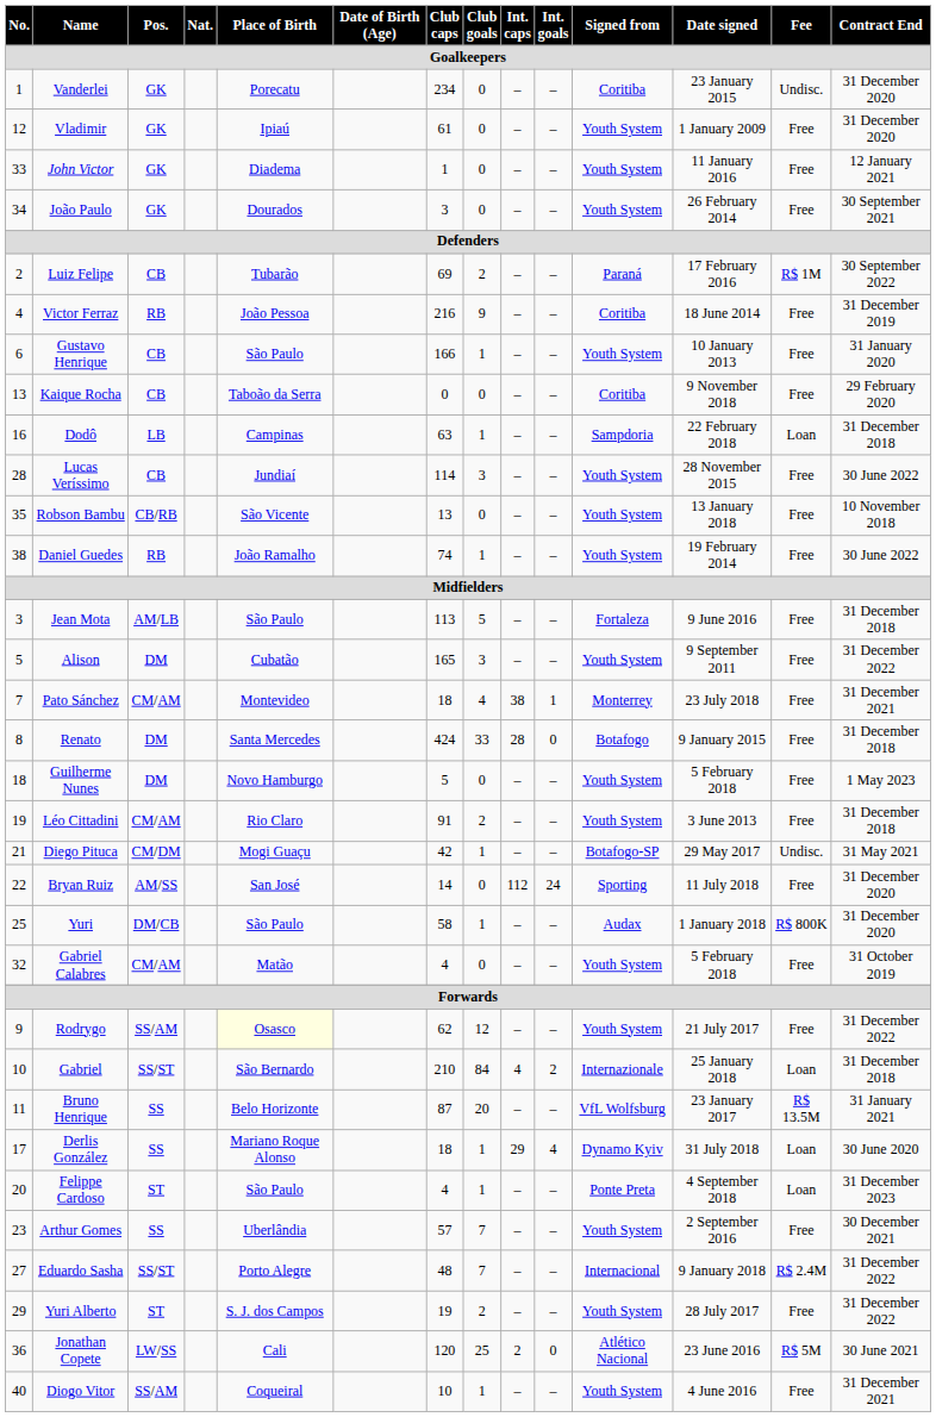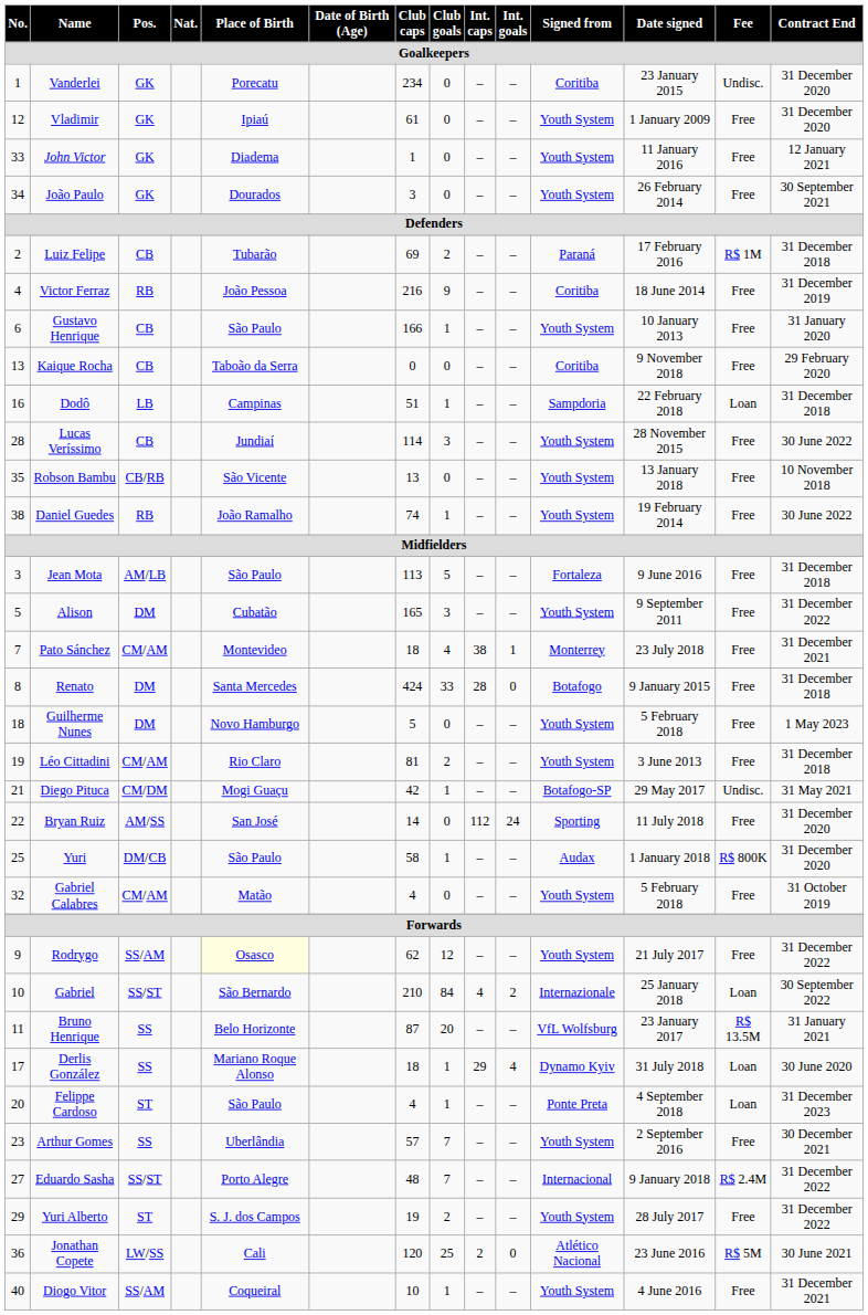 <table class="wikitable" sortable style="text-align:center; font-size:85%; width:100%">
 <tr>
 <th style="background:#000000; color:#FFFFFF; text-align:center;">No.</th>
 <th style="background:#000000; color:#FFFFFF; text-align:center;">Name</th>
 <th style="background:#000000; color:#FFFFFF; text-align:center;">Pos.</th>
 <th style="background:#000000; color:#FFFFFF; text-align:center;">Nat.</th>
 <th style="background:#000000; color:#FFFFFF; text-align:center;">Place of Birth</th>
 <th style="background:#000000; color:#FFFFFF; text-align:center;">Date of Birth (Age)</th>
 <th style="background:#000000; color:#FFFFFF; text-align:center;">Club<br>caps</th>
 <th style="background:#000000; color:#FFFFFF; text-align:center;">Club<br>goals</th>
 <th style="background:#000000; color:#FFFFFF; text-align:center;">Int.<br>caps</th>
 <th style="background:#000000; color:#FFFFFF; text-align:center;">Int.<br>goals</th>
 <th style="background:#000000; color:#FFFFFF; text-align:center;">Signed from</th>
 <th style="background:#000000; color:#FFFFFF; text-align:center;">Date signed</th>
 <th style="background:#000000; color:#FFFFFF; text-align:center;">Fee</th>
 <th style="background:#000000; color:#FFFFFF; text-align:center;">Contract End</th>
 </tr>
 <tr>
 <th colspan="14" style="background:#dcdcdc; text-align:center;">Goalkeepers</th>
 </tr>
 <tr>
 <td>1</td>
 <td><a href='#'>Vanderlei</a></td>
 <td><a href='#'>GK</a></td>
 <td></td>
 <td><a href='#'>Porecatu</a> </td>
 <td></td>
 <td>234</td>
 <td>0</td>
 <td>–</td>
 <td>–</td>
 <td><a href='#'>Coritiba</a></td>
 <td>23 January 2015</td>
 <td>Undisc.</td>
 <td>31 December 2020</td>
 </tr>
 <tr>
 <td>12</td>
 <td><a href='#'>Vladimir</a></td>
 <td><a href='#'>GK</a></td>
 <td></td>
 <td><a href='#'>Ipiaú</a> </td>
 <td></td>
 <td>61</td>
 <td>0</td>
 <td>–</td>
 <td>–</td>
 <td><a href='#'>Youth System</a></td>
 <td>1 January 2009</td>
 <td>Free</td>
 <td>31 December 2020</td>
 </tr>
 <tr>
 <td>33</td>
 <td><em><a href='#'>John Victor</a></em></td>
 <td><a href='#'>GK</a></td>
 <td></td>
 <td><a href='#'>Diadema</a> </td>
 <td></td>
 <td>1</td>
 <td>0</td>
 <td>–</td>
 <td>–</td>
 <td><a href='#'>Youth System</a></td>
 <td>11 January 2016</td>
 <td>Free</td>
 <td>12 January 2021</td>
 </tr>
 <tr>
 <td>34</td>
 <td><a href='#'>João Paulo</a></td>
 <td><a href='#'>GK</a></td>
 <td></td>
 <td><a href='#'>Dourados</a> </td>
 <td></td>
 <td>3</td>
 <td>0</td>
 <td>–</td>
 <td>–</td>
 <td><a href='#'>Youth System</a></td>
 <td>26 February 2014</td>
 <td>Free</td>
 <td>30 September 2021</td>
 </tr>
 <tr>
 <th colspan="14" style="background:#dcdcdc; text-align:center;">Defenders</th>
 </tr>
 <tr>
 <td>2</td>
 <td><a href='#'>Luiz Felipe</a></td>
 <td><a href='#'>CB</a></td>
 <td></td>
 <td><a href='#'>Tubarão</a> </td>
 <td></td>
 <td>69</td>
 <td>2</td>
 <td>–</td>
 <td>–</td>
 <td><a href='#'>Paraná</a></td>
 <td>17 February 2016</td>
 <td><a href='#'>R$</a> 1M</td>
-<td>30 September 2022</td>
+<td>31 December 2018</td>
 </tr>
 <tr>
 <td>4</td>
 <td><a href='#'>Victor Ferraz</a></td>
 <td><a href='#'>RB</a></td>
 <td></td>
 <td><a href='#'>João Pessoa</a> </td>
 <td></td>
 <td>216</td>
 <td>9</td>
 <td>–</td>
 <td>–</td>
 <td><a href='#'>Coritiba</a></td>
 <td>18 June 2014</td>
 <td>Free</td>
 <td>31 December 2019</td>
 </tr>
 <tr>
 <td>6</td>
 <td><a href='#'>Gustavo Henrique</a></td>
 <td><a href='#'>CB</a></td>
 <td></td>
 <td><a href='#'>São Paulo</a> </td>
 <td></td>
 <td>166</td>
 <td>1</td>
 <td>–</td>
 <td>–</td>
 <td><a href='#'>Youth System</a></td>
 <td>10 January 2013</td>
 <td>Free</td>
 <td>31 January 2020</td>
 </tr>
 <tr>
 <td>13</td>
 <td><a href='#'>Kaique Rocha</a></td>
 <td><a href='#'>CB</a></td>
 <td></td>
 <td><a href='#'>Taboão da Serra</a> </td>
 <td></td>
 <td>0</td>
 <td>0</td>
 <td>–</td>
 <td>–</td>
 <td><a href='#'>Coritiba</a></td>
 <td>9 November 2018</td>
 <td>Free</td>
 <td>29 February 2020</td>
 </tr>
 <tr>
 <td>16</td>
 <td><a href='#'>Dodô</a></td>
 <td><a href='#'>LB</a></td>
 <td></td>
 <td><a href='#'>Campinas</a> </td>
 <td></td>
-<td>63</td>
+<td>51</td>
 <td>1</td>
 <td>–</td>
 <td>–</td>
 <td><a href='#'>Sampdoria</a> </td>
 <td>22 February 2018</td>
 <td>Loan</td>
 <td>31 December 2018</td>
 </tr>
 <tr>
 <td>28</td>
 <td><a href='#'>Lucas Veríssimo</a></td>
 <td><a href='#'>CB</a></td>
 <td></td>
 <td><a href='#'>Jundiaí</a> </td>
 <td></td>
 <td>114</td>
 <td>3</td>
 <td>–</td>
 <td>–</td>
 <td><a href='#'>Youth System</a></td>
 <td>28 November 2015</td>
 <td>Free</td>
 <td>30 June 2022</td>
 </tr>
 <tr>
 <td>35</td>
 <td><a href='#'>Robson Bambu</a></td>
 <td><a href='#'>CB</a>/<a href='#'>RB</a></td>
 <td></td>
 <td><a href='#'>São Vicente</a> </td>
 <td></td>
 <td>13</td>
 <td>0</td>
 <td>–</td>
 <td>–</td>
 <td><a href='#'>Youth System</a></td>
 <td>13 January 2018</td>
 <td>Free</td>
 <td>10 November 2018</td>
 </tr>
 <tr>
 <td>38</td>
 <td><a href='#'>Daniel Guedes</a></td>
 <td><a href='#'>RB</a></td>
 <td></td>
 <td><a href='#'>João Ramalho</a> </td>
 <td></td>
 <td>74</td>
 <td>1</td>
 <td>–</td>
 <td>–</td>
 <td><a href='#'>Youth System</a></td>
 <td>19 February 2014</td>
 <td>Free</td>
 <td>30 June 2022</td>
 </tr>
 <tr>
 <th colspan="14" style="background:#dcdcdc; text-align:center;">Midfielders</th>
 </tr>
 <tr>
 <td>3</td>
 <td><a href='#'>Jean Mota</a></td>
 <td><a href='#'>AM</a>/<a href='#'>LB</a></td>
 <td></td>
 <td><a href='#'>São Paulo</a> </td>
 <td></td>
 <td>113</td>
 <td>5</td>
 <td>–</td>
 <td>–</td>
 <td><a href='#'>Fortaleza</a></td>
 <td>9 June 2016</td>
 <td>Free</td>
 <td>31 December 2018</td>
 </tr>
 <tr>
 <td>5</td>
 <td><a href='#'>Alison</a></td>
 <td><a href='#'>DM</a></td>
 <td></td>
 <td><a href='#'>Cubatão</a> </td>
 <td></td>
 <td>165</td>
 <td>3</td>
 <td>–</td>
 <td>–</td>
 <td><a href='#'>Youth System</a></td>
 <td>9 September 2011</td>
 <td>Free</td>
 <td>31 December 2022</td>
 </tr>
 <tr>
 <td>7</td>
 <td><a href='#'>Pato Sánchez</a></td>
 <td><a href='#'>CM</a>/<a href='#'>AM</a></td>
 <td></td>
 <td><a href='#'>Montevideo</a></td>
 <td></td>
 <td>18</td>
 <td>4</td>
 <td>38</td>
 <td>1</td>
 <td><a href='#'>Monterrey</a> </td>
 <td>23 July 2018</td>
 <td>Free</td>
 <td>31 December 2021</td>
 </tr>
 <tr>
 <td>8</td>
 <td><a href='#'>Renato</a></td>
 <td><a href='#'>DM</a></td>
 <td></td>
 <td><a href='#'>Santa Mercedes</a> </td>
 <td></td>
 <td>424</td>
 <td>33</td>
 <td>28</td>
 <td>0</td>
 <td><a href='#'>Botafogo</a></td>
 <td>9 January 2015</td>
 <td>Free</td>
 <td>31 December 2018</td>
 </tr>
 <tr>
 <td>18</td>
 <td><a href='#'>Guilherme Nunes</a></td>
 <td><a href='#'>DM</a></td>
 <td></td>
 <td><a href='#'>Novo Hamburgo</a> </td>
 <td></td>
 <td>5</td>
 <td>0</td>
 <td>–</td>
 <td>–</td>
 <td><a href='#'>Youth System</a></td>
 <td>5 February 2018</td>
 <td>Free</td>
 <td>1 May 2023</td>
 </tr>
 <tr>
 <td>19</td>
 <td><a href='#'>Léo Cittadini</a></td>
 <td><a href='#'>CM</a>/<a href='#'>AM</a></td>
 <td></td>
 <td><a href='#'>Rio Claro</a> </td>
 <td></td>
-<td>91</td>
+<td>81</td>
 <td>2</td>
 <td>–</td>
 <td>–</td>
 <td><a href='#'>Youth System</a></td>
 <td>3 June 2013</td>
 <td>Free</td>
 <td>31 December 2018</td>
 </tr>
 <tr>
 <td>21</td>
 <td><a href='#'>Diego Pituca</a></td>
 <td><a href='#'>CM</a>/<a href='#'>DM</a></td>
 <td></td>
 <td><a href='#'>Mogi Guaçu</a> </td>
 <td></td>
 <td>42</td>
 <td>1</td>
 <td>–</td>
 <td>–</td>
 <td><a href='#'>Botafogo-SP</a></td>
 <td>29 May 2017</td>
 <td>Undisc.</td>
 <td>31 May 2021</td>
 </tr>
 <tr>
 <td>22</td>
 <td><a href='#'>Bryan Ruiz</a></td>
 <td><a href='#'>AM</a>/<a href='#'>SS</a></td>
 <td></td>
 <td><a href='#'>San José</a></td>
 <td></td>
 <td>14</td>
 <td>0</td>
 <td>112</td>
 <td>24</td>
 <td><a href='#'>Sporting</a> </td>
 <td>11 July 2018</td>
 <td>Free</td>
 <td>31 December 2020</td>
 </tr>
 <tr>
 <td>25</td>
 <td><a href='#'>Yuri</a></td>
 <td><a href='#'>DM</a>/<a href='#'>CB</a></td>
 <td></td>
 <td><a href='#'>São Paulo</a> </td>
 <td></td>
 <td>58</td>
 <td>1</td>
 <td>–</td>
 <td>–</td>
 <td><a href='#'>Audax</a></td>
 <td>1 January 2018</td>
 <td><a href='#'>R$</a> 800K</td>
 <td>31 December 2020</td>
 </tr>
 <tr>
 <td>32</td>
 <td><a href='#'>Gabriel Calabres</a></td>
 <td><a href='#'>CM</a>/<a href='#'>AM</a></td>
 <td></td>
 <td><a href='#'>Matão</a> </td>
 <td></td>
 <td>4</td>
 <td>0</td>
 <td>–</td>
 <td>–</td>
 <td><a href='#'>Youth System</a></td>
 <td>5 February 2018</td>
 <td>Free</td>
 <td>31 October 2019</td>
 </tr>
 <tr>
 </tr>
 <tr>
 <th colspan="14" style="background:#dcdcdc; text-align=center;">Forwards</th>
 </tr>
 <tr>
 <td>9</td>
 <td><a href='#'>Rodrygo</a></td>
 <td><a href='#'>SS</a>/<a href='#'>AM</a></td>
 <td></td>
 <td style="background: lightyellow;"><a href='#'>Osasco</a> </td>
 <td></td>
 <td>62</td>
 <td>12</td>
 <td>–</td>
 <td>–</td>
 <td><a href='#'>Youth System</a></td>
 <td>21 July 2017</td>
 <td>Free</td>
 <td>31 December 2022</td>
 </tr>
 <tr>
 <td>10</td>
 <td><a href='#'>Gabriel</a></td>
 <td><a href='#'>SS</a>/<a href='#'>ST</a></td>
 <td></td>
 <td><a href='#'>São Bernardo</a> </td>
 <td></td>
 <td>210</td>
 <td>84</td>
 <td>4</td>
 <td>2</td>
 <td><a href='#'>Internazionale</a> </td>
 <td>25 January 2018</td>
 <td>Loan</td>
-<td>31 December 2018</td>
+<td>30 September 2022</td>
 </tr>
 <tr>
 <td>11</td>
 <td><a href='#'>Bruno Henrique</a></td>
 <td><a href='#'>SS</a></td>
 <td></td>
 <td><a href='#'>Belo Horizonte</a> </td>
 <td></td>
 <td>87</td>
 <td>20</td>
 <td>–</td>
 <td>–</td>
 <td><a href='#'>VfL Wolfsburg</a> </td>
 <td>23 January 2017</td>
 <td><a href='#'>R$</a> 13.5M</td>
 <td>31 January 2021</td>
 </tr>
 <tr>
 <td>17</td>
 <td><a href='#'>Derlis González</a></td>
 <td><a href='#'>SS</a></td>
 <td></td>
 <td><a href='#'>Mariano Roque Alonso</a></td>
 <td></td>
 <td>18</td>
 <td>1</td>
 <td>29</td>
 <td>4</td>
 <td><a href='#'>Dynamo Kyiv</a> </td>
 <td>31 July 2018</td>
 <td>Loan</td>
 <td>30 June 2020</td>
 </tr>
 <tr>
 <td>20</td>
 <td><a href='#'>Felippe Cardoso</a></td>
 <td><a href='#'>ST</a></td>
 <td></td>
 <td><a href='#'>São Paulo</a> </td>
 <td></td>
 <td>4</td>
 <td>1</td>
 <td>–</td>
 <td>–</td>
 <td><a href='#'>Ponte Preta</a></td>
 <td>4 September 2018</td>
 <td>Loan</td>
 <td>31 December 2023</td>
 </tr>
 <tr>
 <td>23</td>
 <td><a href='#'>Arthur Gomes</a></td>
 <td><a href='#'>SS</a></td>
 <td></td>
 <td><a href='#'>Uberlândia</a> </td>
 <td></td>
 <td>57</td>
 <td>7</td>
 <td>–</td>
 <td>–</td>
 <td><a href='#'>Youth System</a></td>
 <td>2 September 2016</td>
 <td>Free</td>
 <td>30 December 2021</td>
 </tr>
 <tr>
 <td>27</td>
 <td><a href='#'>Eduardo Sasha</a></td>
 <td><a href='#'>SS</a>/<a href='#'>ST</a></td>
 <td></td>
 <td><a href='#'>Porto Alegre</a> </td>
 <td></td>
 <td>48</td>
 <td>7</td>
 <td>–</td>
 <td>–</td>
 <td><a href='#'>Internacional</a></td>
 <td>9 January 2018</td>
 <td><a href='#'>R$</a> 2.4M</td>
 <td>31 December 2022</td>
 </tr>
 <tr>
 <td>29</td>
 <td><a href='#'>Yuri Alberto</a></td>
 <td><a href='#'>ST</a></td>
 <td></td>
 <td><a href='#'>S. J. dos Campos</a> </td>
 <td></td>
 <td>19</td>
 <td>2</td>
 <td>–</td>
 <td>–</td>
 <td><a href='#'>Youth System</a></td>
 <td>28 July 2017</td>
 <td>Free</td>
 <td>31 December 2022</td>
 </tr>
 <tr>
 <td>36</td>
 <td><a href='#'>Jonathan Copete</a></td>
 <td><a href='#'>LW</a>/<a href='#'>SS</a></td>
 <td></td>
 <td><a href='#'>Cali</a></td>
 <td></td>
 <td>120</td>
 <td>25</td>
 <td>2</td>
 <td>0</td>
 <td><a href='#'>Atlético Nacional</a> </td>
 <td>23 June 2016</td>
 <td><a href='#'>R$</a> 5M</td>
 <td>30 June 2021</td>
 </tr>
 <tr>
 <td>40</td>
 <td><a href='#'>Diogo Vitor</a></td>
 <td><a href='#'>SS</a>/<a href='#'>AM</a></td>
 <td></td>
 <td><a href='#'>Coqueiral</a> </td>
 <td></td>
 <td>10</td>
 <td>1</td>
 <td>–</td>
 <td>–</td>
 <td><a href='#'>Youth System</a></td>
 <td>4 June 2016</td>
 <td>Free</td>
 <td>31 December 2021</td>
 </tr>
 </table>
